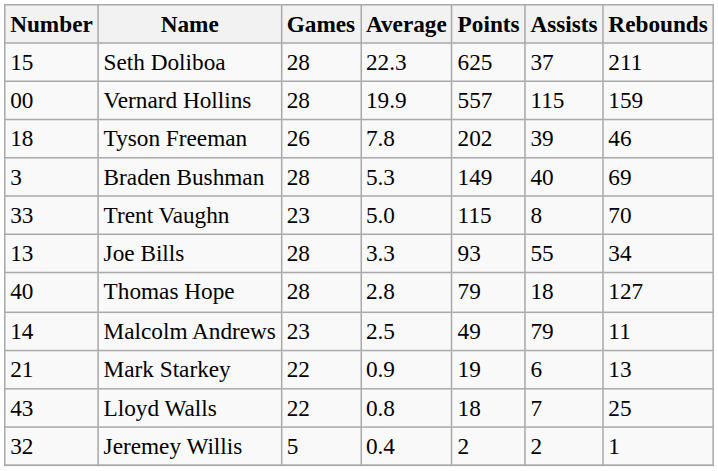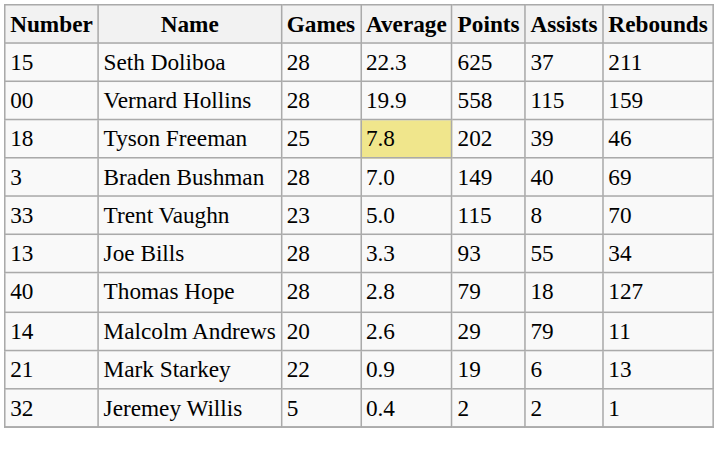 <table class="wikitable" style="font-size: 95%;">
 <tr>
 <th>Number</th>
 <th>Name</th>
 <th>Games</th>
 <th>Average</th>
 <th>Points</th>
 <th>Assists</th>
 <th>Rebounds</th>
 </tr>
 <tr>
 <td>15</td>
 <td>Seth Doliboa</td>
 <td>28</td>
 <td>22.3</td>
 <td>625</td>
 <td>37</td>
 <td>211</td>
 </tr>
 <tr>
 <td>00</td>
 <td>Vernard Hollins</td>
 <td>28</td>
 <td>19.9</td>
-<td>557</td>
+<td>558</td>
 <td>115</td>
 <td>159</td>
 </tr>
 <tr>
 <td>18</td>
 <td>Tyson Freeman</td>
-<td>26</td>
-<td>7.8</td>
+<td>25</td>
+<td style="background: khaki;">7.8</td>
 <td>202</td>
 <td>39</td>
 <td>46</td>
 </tr>
 <tr>
 <td>3</td>
 <td>Braden Bushman</td>
 <td>28</td>
-<td>5.3</td>
+<td>7.0</td>
 <td>149</td>
 <td>40</td>
 <td>69</td>
 </tr>
 <tr>
 <td>33</td>
 <td>Trent Vaughn</td>
 <td>23</td>
 <td>5.0</td>
 <td>115</td>
 <td>8</td>
 <td>70</td>
 </tr>
 <tr>
 <td>13</td>
 <td>Joe Bills</td>
 <td>28</td>
 <td>3.3</td>
 <td>93</td>
 <td>55</td>
 <td>34</td>
 </tr>
 <tr>
 <td>40</td>
 <td>Thomas Hope</td>
 <td>28</td>
 <td>2.8</td>
 <td>79</td>
 <td>18</td>
 <td>127</td>
 </tr>
 <tr>
 <td>14</td>
 <td>Malcolm Andrews</td>
-<td>23</td>
-<td>2.5</td>
-<td>49</td>
+<td>20</td>
+<td>2.6</td>
+<td>29</td>
 <td>79</td>
 <td>11</td>
 </tr>
 <tr>
 <td>21</td>
 <td>Mark Starkey</td>
 <td>22</td>
 <td>0.9</td>
 <td>19</td>
 <td>6</td>
 <td>13</td>
 </tr>
 <tr>
-<td>43</td>
-<td>Lloyd Walls</td>
-<td>22</td>
-<td>0.8</td>
-<td>18</td>
-<td>7</td>
-<td>25</td>
-</tr>
-<tr>
 <td>32</td>
 <td>Jeremey Willis</td>
 <td>5</td>
 <td>0.4</td>
 <td>2</td>
 <td>2</td>
 <td>1</td>
 </tr>
 <tr>
 </tr>
 </table>
